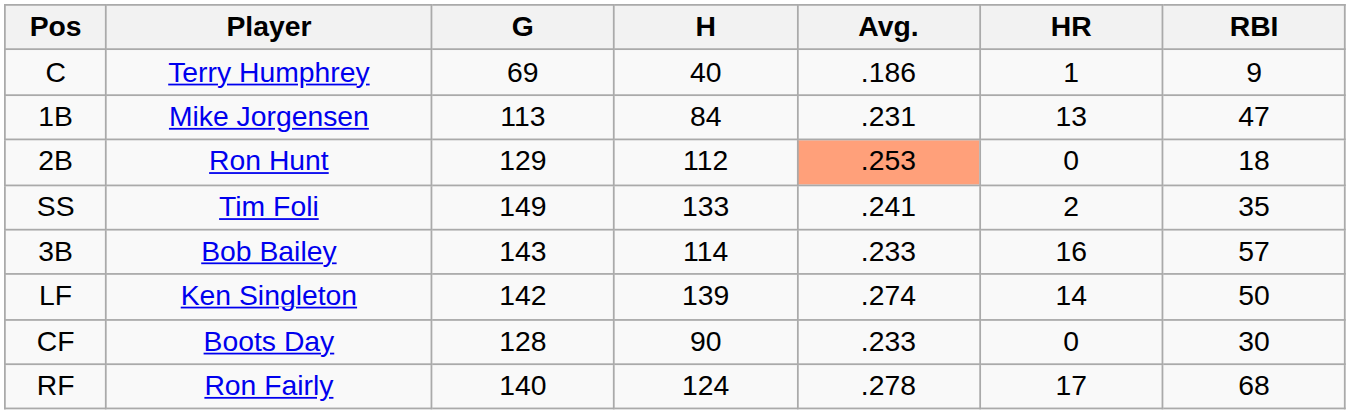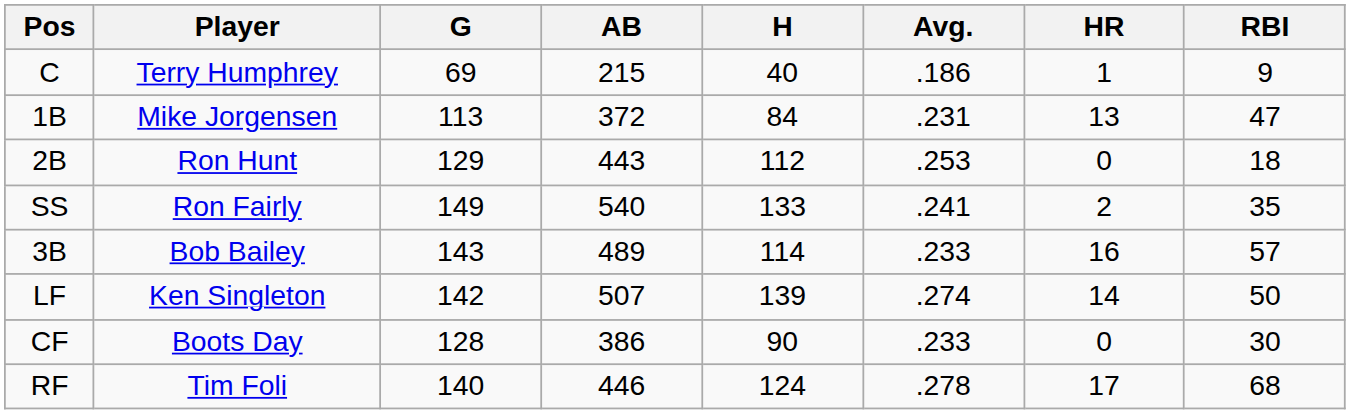 <table class="wikitable sortable">
 <tr>
 <th bgcolor="#DDDDFF" width="5%">Pos</th>
 <th bgcolor="#DDDDFF" width="16%">Player</th>
 <th bgcolor="#DDDDFF" width="9%">G</th>
+<th bgcolor="#DDDDFF" width="9%">AB</th>
 <th bgcolor="#DDDDFF" width="9%">H</th>
 <th bgcolor="#DDDDFF" width="9%">Avg.</th>
 <th bgcolor="#DDDDFF" width="9%">HR</th>
 <th bgcolor="#DDDDFF" width="9%">RBI</th>
 </tr>
 <tr align="center">
 <td>C</td>
 <td><a href='#'>Terry Humphrey</a></td>
 <td>69</td>
+<td>215</td>
 <td>40</td>
 <td>.186</td>
 <td>1</td>
 <td>9</td>
 </tr>
 <tr align=center>
 <td>1B</td>
 <td><a href='#'>Mike Jorgensen</a></td>
 <td>113</td>
+<td>372</td>
 <td>84</td>
 <td>.231</td>
 <td>13</td>
 <td>47</td>
 </tr>
 <tr align=center>
 <td>2B</td>
 <td><a href='#'>Ron Hunt</a></td>
 <td>129</td>
+<td>443</td>
 <td>112</td>
-<td style="background: lightsalmon;">.253</td>
+<td>.253</td>
 <td>0</td>
 <td>18</td>
 </tr>
 <tr align=center>
 <td>SS</td>
-<td><a href='#'>Tim Foli</a></td>
+<td><a href='#'>Ron Fairly</a></td>
 <td>149</td>
+<td>540</td>
 <td>133</td>
 <td>.241</td>
 <td>2</td>
 <td>35</td>
 </tr>
 <tr align=center>
 <td>3B</td>
 <td><a href='#'>Bob Bailey</a></td>
 <td>143</td>
+<td>489</td>
 <td>114</td>
 <td>.233</td>
 <td>16</td>
 <td>57</td>
 </tr>
 <tr align=center>
 <td>LF</td>
 <td><a href='#'>Ken Singleton</a></td>
 <td>142</td>
+<td>507</td>
 <td>139</td>
 <td>.274</td>
 <td>14</td>
 <td>50</td>
 </tr>
 <tr align=center>
 <td>CF</td>
 <td><a href='#'>Boots Day</a></td>
 <td>128</td>
+<td>386</td>
 <td>90</td>
 <td>.233</td>
 <td>0</td>
 <td>30</td>
 </tr>
 <tr align=center>
 <td>RF</td>
-<td><a href='#'>Ron Fairly</a></td>
+<td><a href='#'>Tim Foli</a></td>
 <td>140</td>
+<td>446</td>
 <td>124</td>
 <td>.278</td>
 <td>17</td>
 <td>68</td>
 </tr>
 </table>
